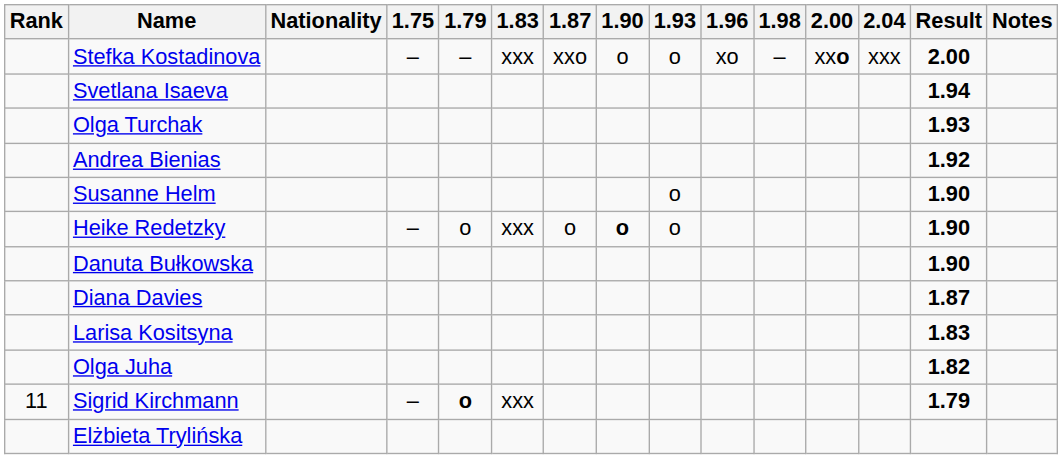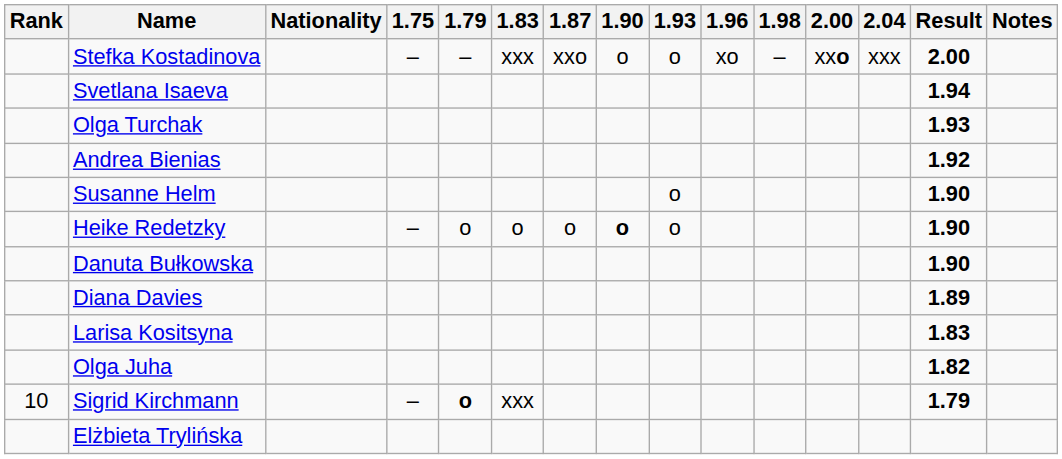 <table class="wikitable sortable" style="text-align:center">
 <tr>
 <th>Rank</th>
 <th>Name</th>
 <th>Nationality</th>
 <th>1.75</th>
 <th>1.79</th>
 <th>1.83</th>
 <th>1.87</th>
 <th>1.90</th>
 <th>1.93</th>
 <th>1.96</th>
 <th>1.98</th>
 <th>2.00</th>
 <th>2.04</th>
 <th>Result</th>
 <th>Notes</th>
 </tr>
 <tr>
 <td></td>
 <td align=left><a href='#'>Stefka Kostadinova</a></td>
 <td align=left></td>
 <td>–</td>
 <td>–</td>
 <td>xxx</td>
 <td>xxo</td>
 <td>o</td>
 <td>o</td>
 <td>xo</td>
 <td>–</td>
 <td>xx<strong>o</strong></td>
 <td>xxx</td>
 <td><strong>2.00</strong></td>
 <td></td>
 </tr>
 <tr>
 <td></td>
 <td align=left><a href='#'>Svetlana Isaeva</a></td>
 <td align=left></td>
 <td></td>
 <td></td>
 <td></td>
 <td></td>
 <td></td>
 <td></td>
 <td></td>
 <td></td>
 <td></td>
 <td></td>
 <td><strong>1.94</strong></td>
 <td></td>
 </tr>
 <tr>
 <td></td>
 <td align=left><a href='#'>Olga Turchak</a></td>
 <td align=left></td>
 <td></td>
 <td></td>
 <td></td>
 <td></td>
 <td></td>
 <td></td>
 <td></td>
 <td></td>
 <td></td>
 <td></td>
 <td><strong>1.93</strong></td>
 <td></td>
 </tr>
 <tr>
 <td></td>
 <td align=left><a href='#'>Andrea Bienias</a></td>
 <td align=left></td>
 <td></td>
 <td></td>
 <td></td>
 <td></td>
 <td></td>
 <td></td>
 <td></td>
 <td></td>
 <td></td>
 <td></td>
 <td><strong>1.92</strong></td>
 <td></td>
 </tr>
 <tr>
 <td></td>
 <td align=left><a href='#'>Susanne Helm</a></td>
 <td align=left></td>
 <td></td>
 <td></td>
 <td></td>
 <td></td>
 <td></td>
 <td>o</td>
 <td></td>
 <td></td>
 <td></td>
 <td></td>
 <td><strong>1.90</strong></td>
 <td></td>
 </tr>
 <tr>
 <td></td>
 <td align=left><a href='#'>Heike Redetzky</a></td>
 <td align=left></td>
 <td>–</td>
 <td>o</td>
-<td>xxx</td>
+<td>o</td>
 <td>o</td>
 <td><strong>o</strong></td>
 <td>o</td>
 <td></td>
 <td></td>
 <td></td>
 <td></td>
 <td><strong>1.90</strong></td>
 <td></td>
 </tr>
 <tr>
 <td></td>
 <td align=left><a href='#'>Danuta Bułkowska</a></td>
 <td align=left></td>
 <td></td>
 <td></td>
 <td></td>
 <td></td>
 <td></td>
 <td></td>
 <td></td>
 <td></td>
 <td></td>
 <td></td>
 <td><strong>1.90</strong></td>
 <td></td>
 </tr>
 <tr>
 <td></td>
 <td align=left><a href='#'>Diana Davies</a></td>
 <td align=left></td>
 <td></td>
 <td></td>
 <td></td>
 <td></td>
 <td></td>
 <td></td>
 <td></td>
 <td></td>
 <td></td>
 <td></td>
-<td><strong>1.87</strong></td>
+<td><strong>1.89</strong></td>
 <td></td>
 </tr>
 <tr>
 <td></td>
 <td align=left><a href='#'>Larisa Kositsyna</a></td>
 <td align=left></td>
 <td></td>
 <td></td>
 <td></td>
 <td></td>
 <td></td>
 <td></td>
 <td></td>
 <td></td>
 <td></td>
 <td></td>
 <td><strong>1.83</strong></td>
 <td></td>
 </tr>
 <tr>
 <td></td>
 <td align=left><a href='#'>Olga Juha</a></td>
 <td align=left></td>
 <td></td>
 <td></td>
 <td></td>
 <td></td>
 <td></td>
 <td></td>
 <td></td>
 <td></td>
 <td></td>
 <td></td>
 <td><strong>1.82</strong></td>
 <td></td>
 </tr>
 <tr>
-<td>11</td>
+<td>10</td>
 <td align=left><a href='#'>Sigrid Kirchmann</a></td>
 <td align=left></td>
 <td>–</td>
 <td><strong>o</strong></td>
 <td>xxx</td>
 <td></td>
 <td></td>
 <td></td>
 <td></td>
 <td></td>
 <td></td>
 <td></td>
 <td><strong>1.79</strong></td>
 <td></td>
 </tr>
 <tr>
 <td></td>
 <td align=left><a href='#'>Elżbieta Trylińska</a></td>
 <td align=left></td>
 <td></td>
 <td></td>
 <td></td>
 <td></td>
 <td></td>
 <td></td>
 <td></td>
 <td></td>
 <td></td>
 <td></td>
 <td><strong></strong></td>
 <td></td>
 </tr>
 </table>
